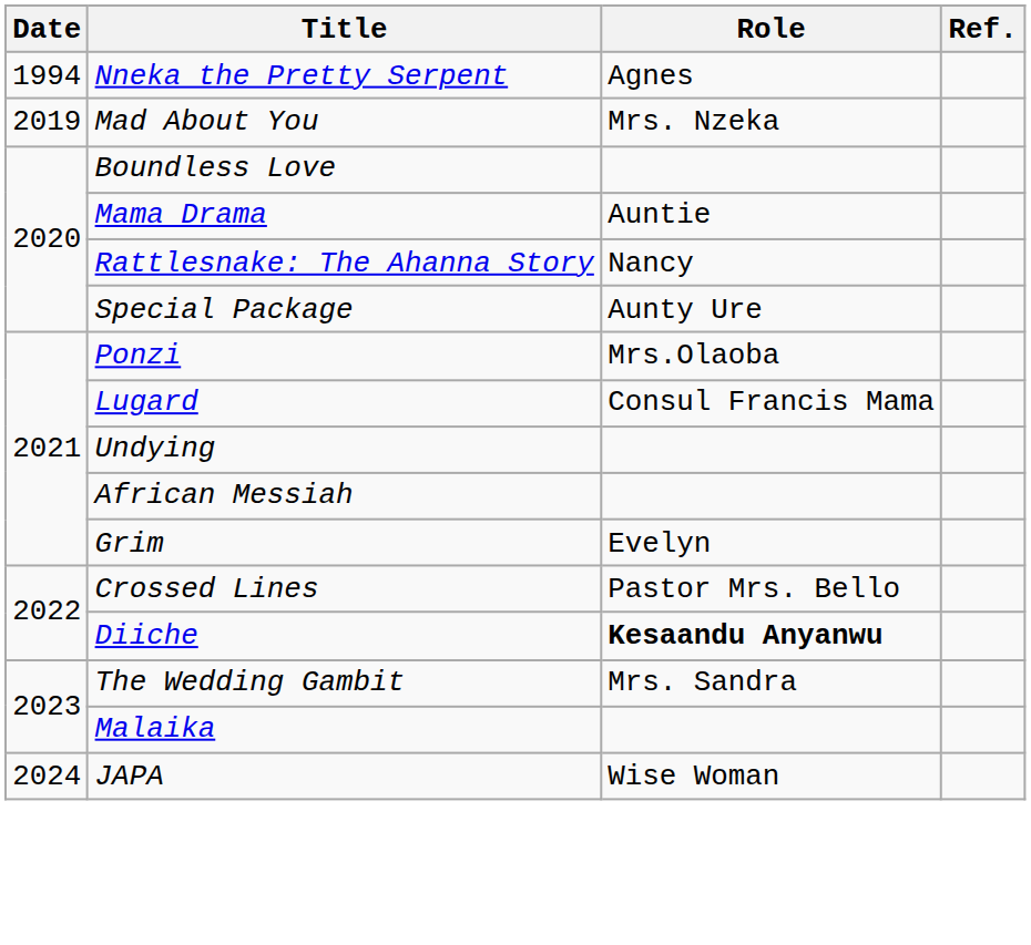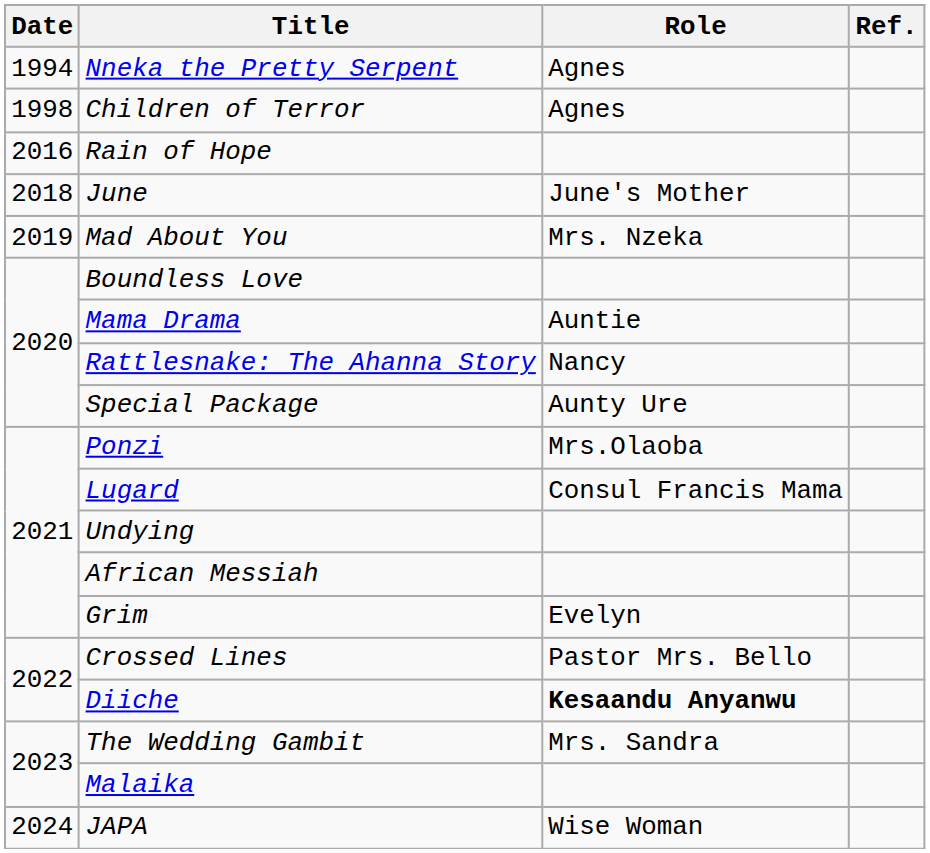 <table class="wikitable">
 <tr>
 <th>Date</th>
 <th>Title</th>
 <th>Role</th>
 <th>Ref.</th>
 </tr>
 <tr>
 <td>1994</td>
 <td><em><a href='#'>Nneka the Pretty Serpent</a></em></td>
 <td>Agnes</td>
+<td></td>
+</tr>
+<tr>
+<td>1998</td>
+<td><em>Children of Terror</em></td>
+<td>Agnes</td>
+<td></td>
+</tr>
+<tr>
+<td>2016</td>
+<td><em>Rain of Hope</em></td>
+<td></td>
+<td></td>
+</tr>
+<tr>
+<td>2018</td>
+<td><em>June</em></td>
+<td>June's Mother</td>
 <td></td>
 </tr>
 <tr>
 <td>2019</td>
 <td><em>Mad About You</em></td>
 <td>Mrs. Nzeka</td>
 <td></td>
 </tr>
 <tr>
 <td rowspan="4">2020</td>
 <td><em>Boundless Love</em></td>
 <td></td>
 <td></td>
 </tr>
 <tr>
 <td><em><a href='#'>Mama Drama</a></em></td>
 <td>Auntie</td>
 <td></td>
 </tr>
 <tr>
 <td><em><a href='#'>Rattlesnake: The Ahanna Story</a></em></td>
 <td>Nancy</td>
 <td></td>
 </tr>
 <tr>
 <td><em>Special Package</em></td>
 <td>Aunty Ure</td>
 <td></td>
 </tr>
 <tr>
 <td rowspan="5">2021</td>
 <td><em><a href='#'>Ponzi</a></em></td>
 <td>Mrs.Olaoba</td>
 <td></td>
 </tr>
 <tr>
 <td><em><a href='#'>Lugard</a></em></td>
 <td>Consul Francis Mama</td>
 <td></td>
 </tr>
 <tr>
 <td><em>Undying</em></td>
 <td></td>
 <td></td>
 </tr>
 <tr>
 <td><em>African Messiah</em></td>
 <td></td>
 <td></td>
 </tr>
 <tr>
 <td><em>Grim</em></td>
 <td>Evelyn</td>
 <td></td>
 </tr>
 <tr>
 <td rowspan="2">2022</td>
 <td><em>Crossed Lines</em></td>
 <td>Pastor Mrs. Bello</td>
 <td></td>
 </tr>
 <tr>
 <td><em><a href='#'>Diiche</a></em></td>
 <td><strong>Kesaandu Anyanwu</strong></td>
 <td></td>
 </tr>
 <tr>
 <td rowspan="2">2023</td>
 <td><em>The Wedding Gambit</em></td>
 <td>Mrs. Sandra</td>
 <td></td>
 </tr>
 <tr>
 <td><a href='#'><em>Malaika</em></a></td>
 <td></td>
 <td></td>
 </tr>
 <tr>
 <td>2024</td>
 <td><em>JAPA</em></td>
 <td>Wise Woman</td>
 <td></td>
 </tr>
 </table>
